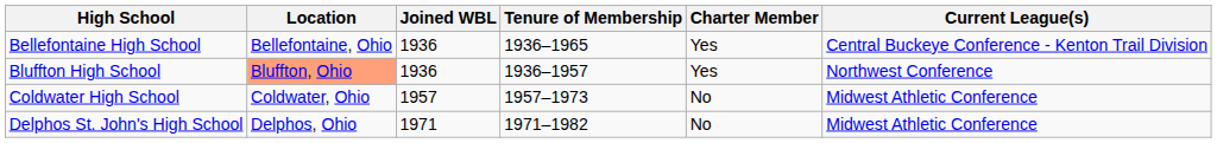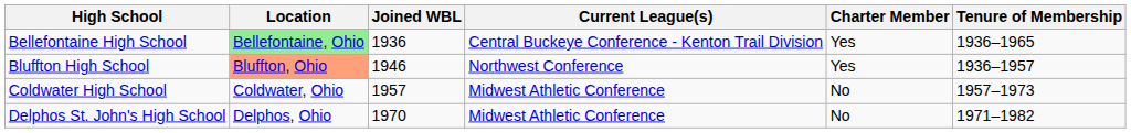 <table class="wikitable" style="text-align: left;">
 <tr>
 <th>High School</th>
 <th>Location</th>
 <th>Joined WBL</th>
+<th>Current League(s)</th>
+<th>Charter Member</th>
 <th>Tenure of Membership</th>
-<th>Charter Member</th>
-<th>Current League(s)</th>
 </tr>
 <tr>
 <td><a href='#'>Bellefontaine High School</a></td>
-<td><a href='#'>Bellefontaine</a>, <a href='#'>Ohio</a></td>
+<td style="background: lightgreen;"><a href='#'>Bellefontaine</a>, <a href='#'>Ohio</a></td>
 <td>1936</td>
+<td><a href='#'>Central Buckeye Conference - Kenton Trail Division</a></td>
+<td>Yes</td>
 <td>1936–1965</td>
-<td>Yes</td>
-<td><a href='#'>Central Buckeye Conference - Kenton Trail Division</a></td>
 </tr>
 <tr>
 <td><a href='#'>Bluffton High School</a></td>
 <td style="background: lightsalmon;"><a href='#'>Bluffton</a>, <a href='#'>Ohio</a></td>
-<td>1936</td>
+<td>1946</td>
+<td><a href='#'>Northwest Conference</a></td>
+<td>Yes</td>
 <td>1936–1957</td>
-<td>Yes</td>
-<td><a href='#'>Northwest Conference</a></td>
 </tr>
 <tr>
 <td><a href='#'>Coldwater High School</a></td>
 <td><a href='#'>Coldwater</a>, <a href='#'>Ohio</a></td>
 <td>1957</td>
+<td><a href='#'>Midwest Athletic Conference</a></td>
+<td>No</td>
 <td>1957–1973</td>
-<td>No</td>
-<td><a href='#'>Midwest Athletic Conference</a></td>
 </tr>
 <tr>
 <td><a href='#'>Delphos St. John's High School</a></td>
 <td><a href='#'>Delphos</a>, <a href='#'>Ohio</a></td>
-<td>1971</td>
+<td>1970</td>
+<td><a href='#'>Midwest Athletic Conference</a></td>
+<td>No</td>
 <td>1971–1982</td>
-<td>No</td>
-<td><a href='#'>Midwest Athletic Conference</a></td>
 </tr>
 </table>
